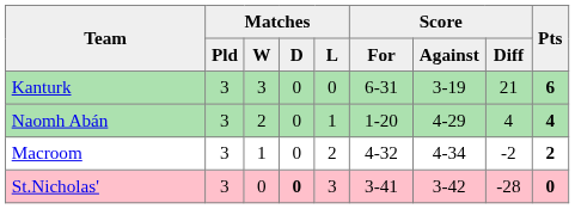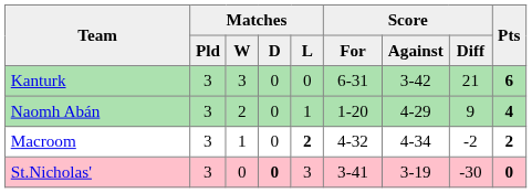 <table style=border-collapse:collapse border=1 cellspacing=0 cellpadding=5>
 <tr align=center bgcolor=#efefef>
 <th rowspan=2 width=165>Team</th>
 <th colspan=4>Matches</th>
 <th colspan=3>Score</th>
 <th rowspan=2width=20>Pts</th>
 </tr>
 <tr align=center bgcolor=#efefef>
 <th width=20>Pld</th>
 <th width=20>W</th>
 <th width=20>D</th>
 <th width=20>L</th>
 <th width=45>For</th>
 <th width=45>Against</th>
 <th width=30>Diff</th>
 </tr>
 <tr align=center  style="background:#ACE1AF;">
 <td style="text-align:left;"><a href='#'>Kanturk</a></td>
 <td>3</td>
 <td>3</td>
 <td>0</td>
 <td>0</td>
 <td>6-31</td>
-<td>3-19</td>
+<td>3-42</td>
 <td>21</td>
 <td><strong>6</strong></td>
 </tr>
 <tr align=center  style="background:#ACE1AF;">
 <td style="text-align:left;"><a href='#'>Naomh Abán</a></td>
 <td>3</td>
 <td>2</td>
 <td>0</td>
 <td>1</td>
 <td>1-20</td>
 <td>4-29</td>
-<td>4</td>
+<td>9</td>
 <td><strong>4</strong></td>
 </tr>
 <tr align=center>
 <td style="text-align:left;"><a href='#'>Macroom</a></td>
 <td>3</td>
 <td>1</td>
 <td>0</td>
-<td>2</td>
+<td><strong>2</strong></td>
 <td>4-32</td>
 <td>4-34</td>
 <td>-2</td>
 <td><strong>2</strong></td>
 </tr>
 <tr align=center  style="background:#FFC0CB;"—>
 <td style="text-align:left;"><a href='#'>St.Nicholas'</a></td>
 <td>3</td>
 <td>0</td>
 <td><strong>0</strong></td>
 <td>3</td>
 <td>3-41</td>
-<td>3-42</td>
-<td>-28</td>
+<td>3-19</td>
+<td>-30</td>
 <td><strong>0</strong></td>
 </tr>
 </table>
